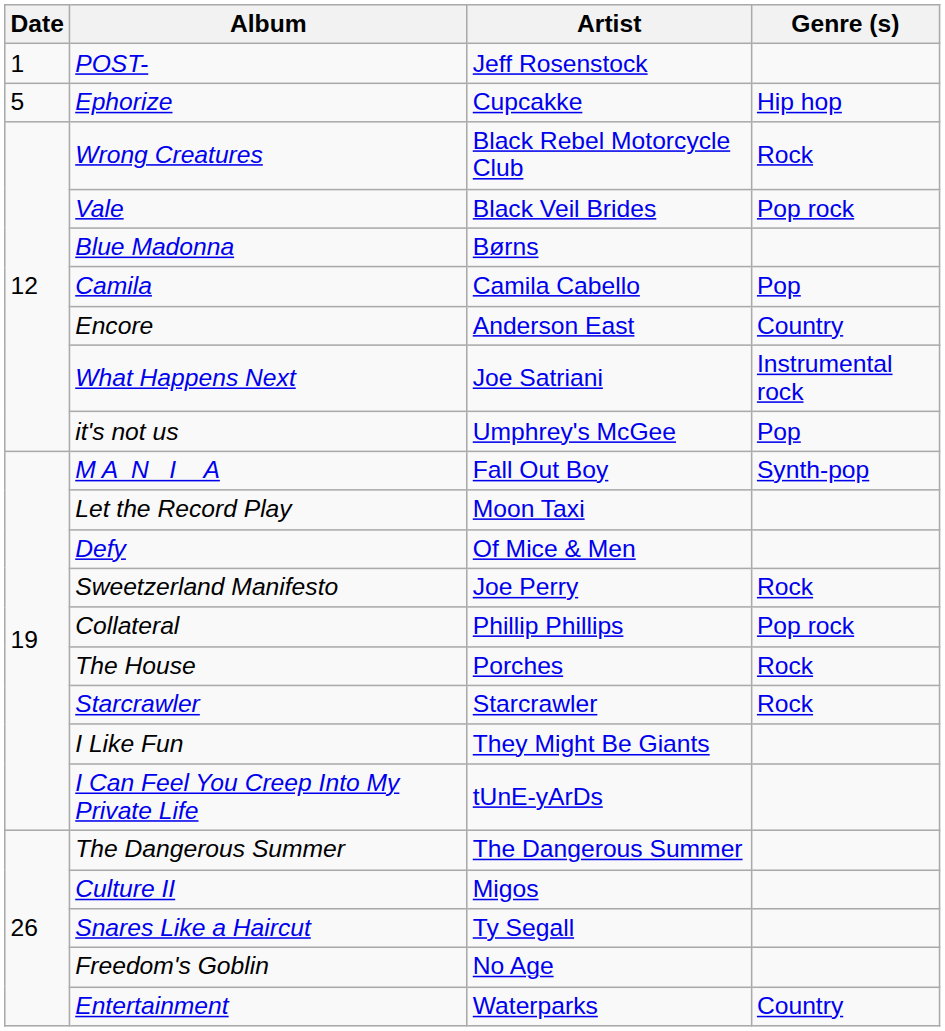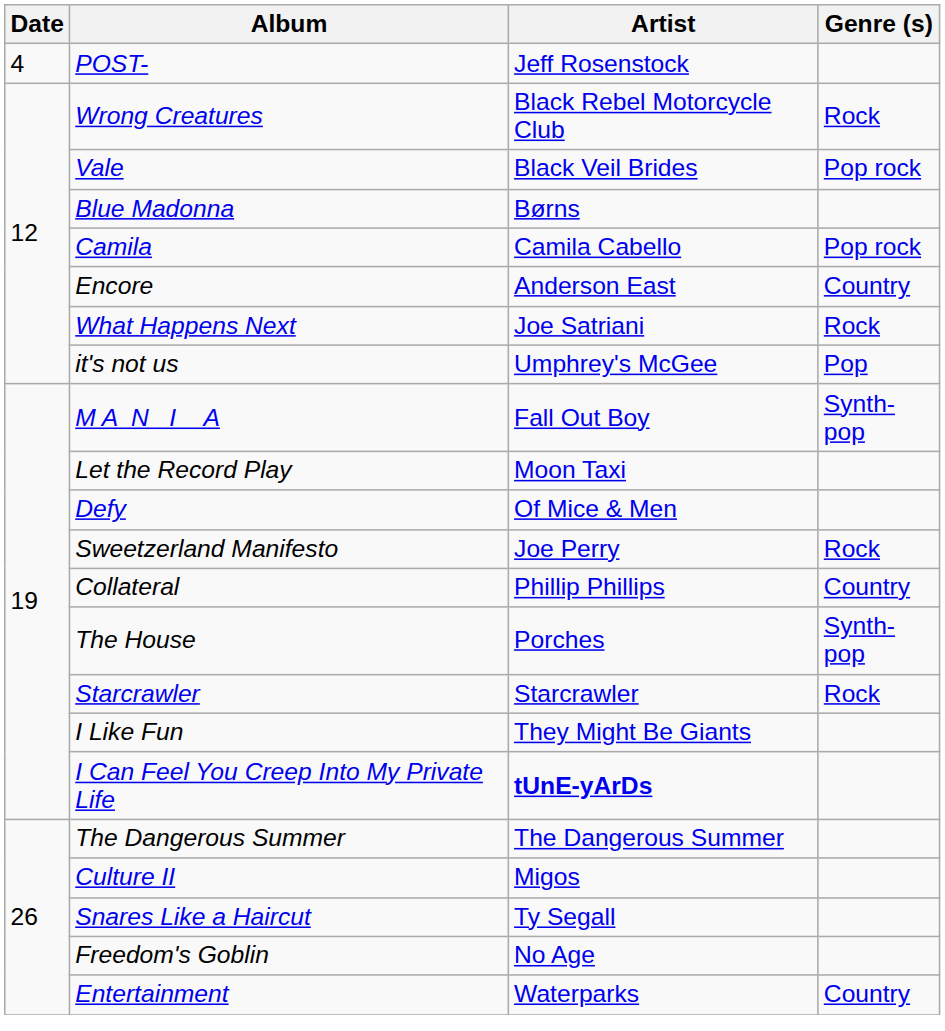 <table class="wikitable">
 <tr>
 <th>Date</th>
 <th>Album</th>
 <th>Artist</th>
 <th>Genre (s)</th>
 </tr>
 <tr>
-<td>1</td>
+<td>4</td>
 <td><em><a href='#'>POST-</a></em></td>
 <td><a href='#'>Jeff Rosenstock</a></td>
 <td></td>
-</tr>
-<tr>
-<td>5</td>
-<td><em><a href='#'>Ephorize</a></em></td>
-<td><a href='#'>Cupcakke</a></td>
-<td><a href='#'>Hip hop</a></td>
 </tr>
 <tr>
 <td rowspan="7">12</td>
 <td><em><a href='#'>Wrong Creatures</a></em></td>
 <td><a href='#'>Black Rebel Motorcycle Club</a></td>
 <td><a href='#'>Rock</a></td>
 </tr>
 <tr>
 <td><em><a href='#'>Vale</a></em></td>
 <td><a href='#'>Black Veil Brides</a></td>
 <td><a href='#'>Pop rock</a></td>
 </tr>
 <tr>
 <td><em><a href='#'>Blue Madonna</a></em></td>
 <td><a href='#'>Børns</a></td>
 <td></td>
 </tr>
 <tr>
 <td><em><a href='#'>Camila</a></em></td>
 <td><a href='#'>Camila Cabello</a></td>
-<td><a href='#'>Pop</a></td>
+<td><a href='#'>Pop rock</a></td>
 </tr>
 <tr>
 <td><em>Encore</em></td>
 <td><a href='#'>Anderson East</a></td>
 <td><a href='#'>Country</a></td>
 </tr>
 <tr>
 <td><em><a href='#'>What Happens Next</a></em></td>
 <td><a href='#'>Joe Satriani</a></td>
-<td><a href='#'>Instrumental rock</a></td>
+<td><a href='#'>Rock</a></td>
 </tr>
 <tr>
 <td><em>it's not us</em></td>
 <td><a href='#'>Umphrey's McGee</a></td>
 <td><a href='#'>Pop</a></td>
 </tr>
 <tr>
 <td rowspan="9">19</td>
 <td><em><a href='#'>M A  N   I    A</a></em></td>
 <td><a href='#'>Fall Out Boy</a></td>
 <td><a href='#'>Synth-pop</a></td>
 </tr>
 <tr>
 <td><em>Let the Record Play</em></td>
 <td><a href='#'>Moon Taxi</a></td>
 <td></td>
 </tr>
 <tr>
 <td><em><a href='#'>Defy</a></em></td>
 <td><a href='#'>Of Mice & Men</a></td>
 <td></td>
 </tr>
 <tr>
 <td><em>Sweetzerland Manifesto</em></td>
 <td><a href='#'>Joe Perry</a></td>
 <td><a href='#'>Rock</a></td>
 </tr>
 <tr>
 <td><em>Collateral</em></td>
 <td><a href='#'>Phillip Phillips</a></td>
-<td><a href='#'>Pop rock</a></td>
+<td><a href='#'>Country</a></td>
 </tr>
 <tr>
 <td><em>The House</em></td>
 <td><a href='#'>Porches</a></td>
-<td><a href='#'>Rock</a></td>
+<td><a href='#'>Synth-pop</a></td>
 </tr>
 <tr>
 <td><em><a href='#'>Starcrawler</a></em></td>
 <td><a href='#'>Starcrawler</a></td>
 <td><a href='#'>Rock</a></td>
 </tr>
 <tr>
 <td><em>I Like Fun</em></td>
 <td><a href='#'>They Might Be Giants</a></td>
 <td></td>
 </tr>
 <tr>
 <td><em><a href='#'>I Can Feel You Creep Into My Private Life</a></em></td>
-<td><a href='#'>tUnE-yArDs</a></td>
+<td><strong><a href='#'>tUnE-yArDs</a></strong></td>
 <td></td>
 </tr>
 <tr>
 <td rowspan="5">26</td>
 <td><em>The Dangerous Summer</em></td>
 <td><a href='#'>The Dangerous Summer</a></td>
 <td></td>
 </tr>
 <tr>
 <td><em><a href='#'>Culture II</a></em></td>
 <td><a href='#'>Migos</a></td>
 <td></td>
 </tr>
 <tr>
 <td><em><a href='#'>Snares Like a Haircut</a></em></td>
 <td><a href='#'>Ty Segall</a></td>
 <td></td>
 </tr>
 <tr>
 <td><em>Freedom's Goblin</em></td>
 <td><a href='#'>No Age</a></td>
 <td></td>
 </tr>
 <tr>
 <td><em><a href='#'>Entertainment</a></em></td>
 <td><a href='#'>Waterparks</a></td>
 <td><a href='#'>Country</a></td>
 </tr>
 </table>
